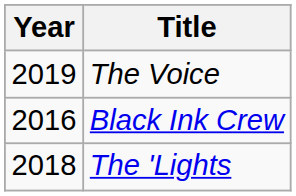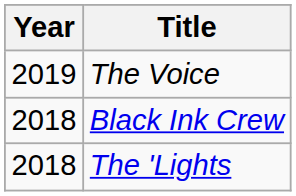 <table class="wikitable">
 <tr>
 <th>Year</th>
 <th>Title</th>
 </tr>
 <tr>
 <td>2019</td>
 <td><em>The Voice</em></td>
 </tr>
 <tr>
-<td>2016</td>
+<td>2018</td>
 <td><em><a href='#'>Black Ink Crew</a></em></td>
 </tr>
 <tr>
 <td>2018</td>
 <td><em><a href='#'>The 'Lights</a></em></td>
 </tr>
 </table>
